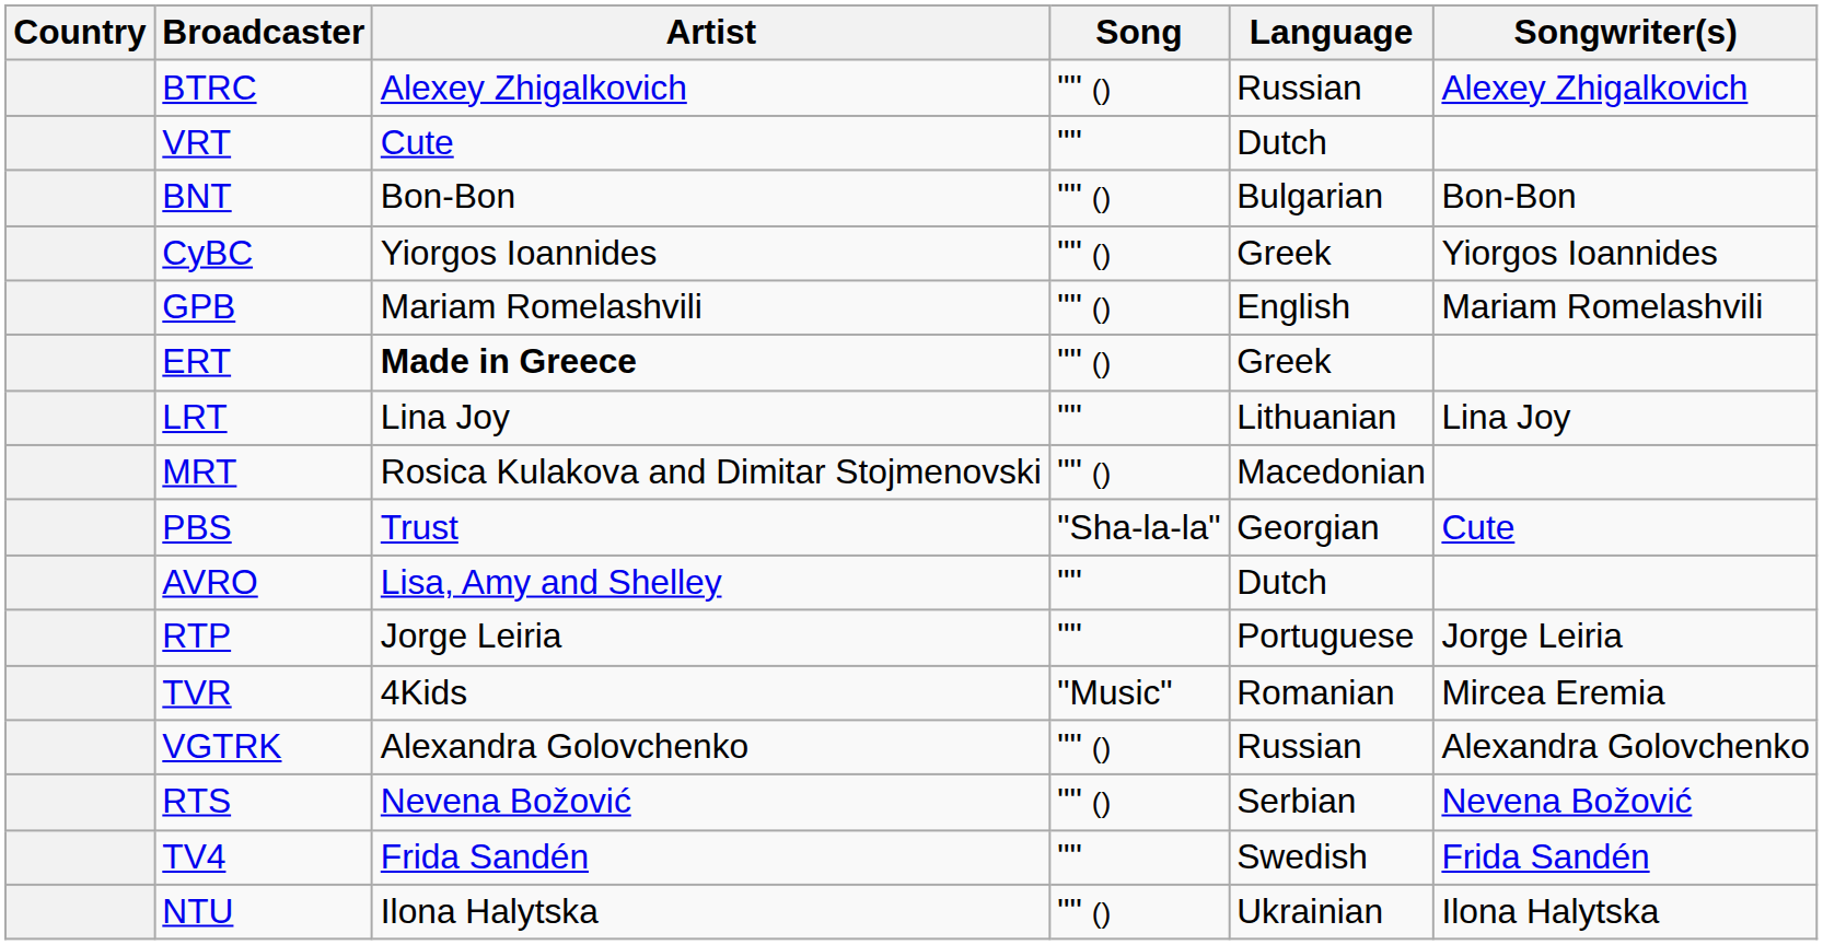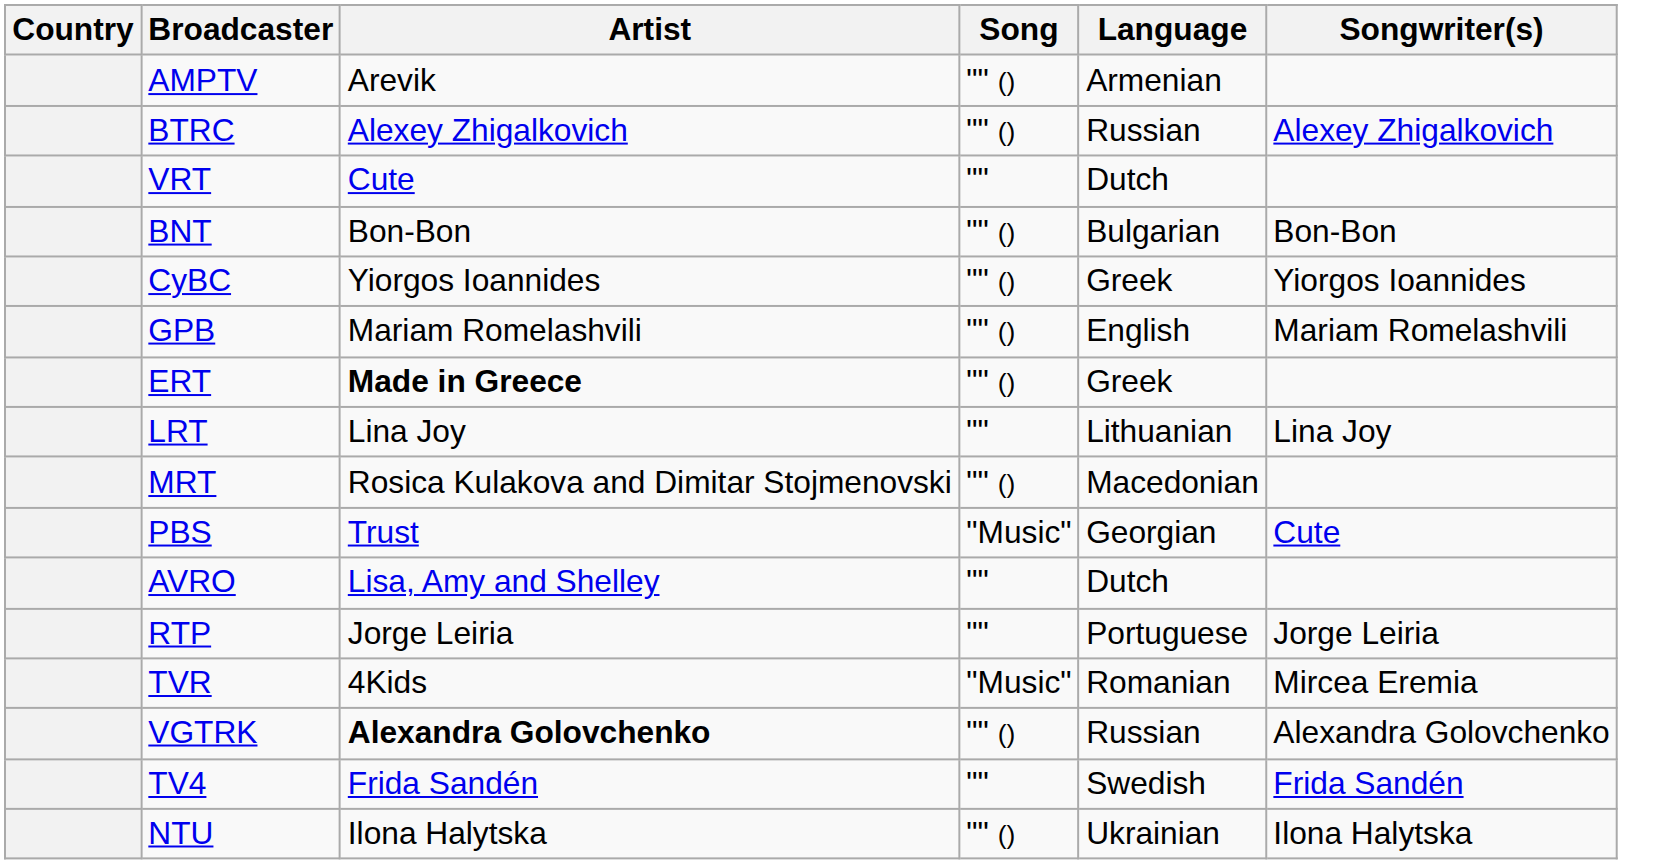 <table class="wikitable plainrowheaders">
 <tr>
 <th>Country</th>
 <th>Broadcaster</th>
 <th>Artist</th>
 <th>Song</th>
 <th>Language</th>
 <th>Songwriter(s)</th>
+</tr>
+<tr>
+<th scope="row"></th>
+<td><a href='#'>AMPTV</a></td>
+<td>Arevik</td>
+<td>"" <small>()</small></td>
+<td>Armenian</td>
+<td></td>
 </tr>
 <tr>
 <th scope="row"></th>
 <td><a href='#'>BTRC</a></td>
 <td><a href='#'>Alexey Zhigalkovich</a></td>
 <td>"" <small>()</small></td>
 <td>Russian</td>
 <td><a href='#'>Alexey Zhigalkovich</a></td>
 </tr>
 <tr>
 <th scope="row"></th>
 <td><a href='#'>VRT</a></td>
 <td><a href='#'>Cute</a></td>
 <td>""</td>
 <td>Dutch</td>
 <td></td>
 </tr>
 <tr>
 <th scope="row"></th>
 <td><a href='#'>BNT</a></td>
 <td>Bon-Bon</td>
 <td>"" <small>()</small></td>
 <td>Bulgarian</td>
 <td>Bon-Bon</td>
 </tr>
 <tr>
 <th scope="row"></th>
 <td><a href='#'>CyBC</a></td>
 <td>Yiorgos Ioannides</td>
 <td>"" <small>()</small></td>
 <td>Greek</td>
 <td>Yiorgos Ioannides</td>
 </tr>
 <tr>
 <th scope="row"></th>
 <td><a href='#'>GPB</a></td>
 <td>Mariam Romelashvili</td>
 <td>"" <small>()</small></td>
 <td>English</td>
 <td>Mariam Romelashvili</td>
 </tr>
 <tr>
 <th scope="row"></th>
 <td><a href='#'>ERT</a></td>
 <td><strong>Made in Greece</strong></td>
 <td>"" <small>()</small></td>
 <td>Greek</td>
 <td></td>
 </tr>
 <tr>
 <th scope="row"></th>
 <td><a href='#'>LRT</a></td>
 <td>Lina Joy</td>
 <td>""</td>
 <td>Lithuanian</td>
 <td>Lina Joy</td>
 </tr>
 <tr>
 <th scope="row"></th>
 <td><a href='#'>MRT</a></td>
 <td>Rosica Kulakova and Dimitar Stojmenovski</td>
 <td>"" <small>()</small></td>
 <td>Macedonian</td>
 <td></td>
 </tr>
 <tr>
 <th scope="row"></th>
 <td><a href='#'>PBS</a></td>
 <td><a href='#'>Trust</a></td>
-<td>"Sha-la-la"</td>
+<td>"Music"</td>
 <td>Georgian</td>
 <td><a href='#'>Cute</a></td>
 </tr>
 <tr>
 <th scope="row"></th>
 <td><a href='#'>AVRO</a></td>
 <td><a href='#'>Lisa, Amy and Shelley</a></td>
 <td>""</td>
 <td>Dutch</td>
 <td></td>
 </tr>
 <tr>
 <th scope="row"></th>
 <td><a href='#'>RTP</a></td>
 <td>Jorge Leiria</td>
 <td>""</td>
 <td>Portuguese</td>
 <td>Jorge Leiria</td>
 </tr>
 <tr>
 <th scope="row"></th>
 <td><a href='#'>TVR</a></td>
 <td>4Kids</td>
 <td>"Music"</td>
 <td>Romanian</td>
 <td>Mircea Eremia</td>
 </tr>
 <tr>
 <th scope="row"></th>
 <td><a href='#'>VGTRK</a></td>
-<td>Alexandra Golovchenko</td>
+<td><strong>Alexandra Golovchenko</strong></td>
 <td>"" <small>()</small></td>
 <td>Russian</td>
 <td>Alexandra Golovchenko</td>
-</tr>
-<tr>
-<th scope="row"></th>
-<td><a href='#'>RTS</a></td>
-<td><a href='#'>Nevena Božović</a></td>
-<td>"" <small>()</small></td>
-<td>Serbian</td>
-<td><a href='#'>Nevena Božović</a></td>
 </tr>
 <tr>
 <th scope="row"></th>
 <td><a href='#'>TV4</a></td>
 <td><a href='#'>Frida Sandén</a></td>
 <td>""</td>
 <td>Swedish</td>
 <td><a href='#'>Frida Sandén</a></td>
 </tr>
 <tr>
 <th scope="row"></th>
 <td><a href='#'>NTU</a></td>
 <td>Ilona Halytska</td>
 <td>"" <small>()</small></td>
 <td>Ukrainian</td>
 <td>Ilona Halytska</td>
 </tr>
 </table>
